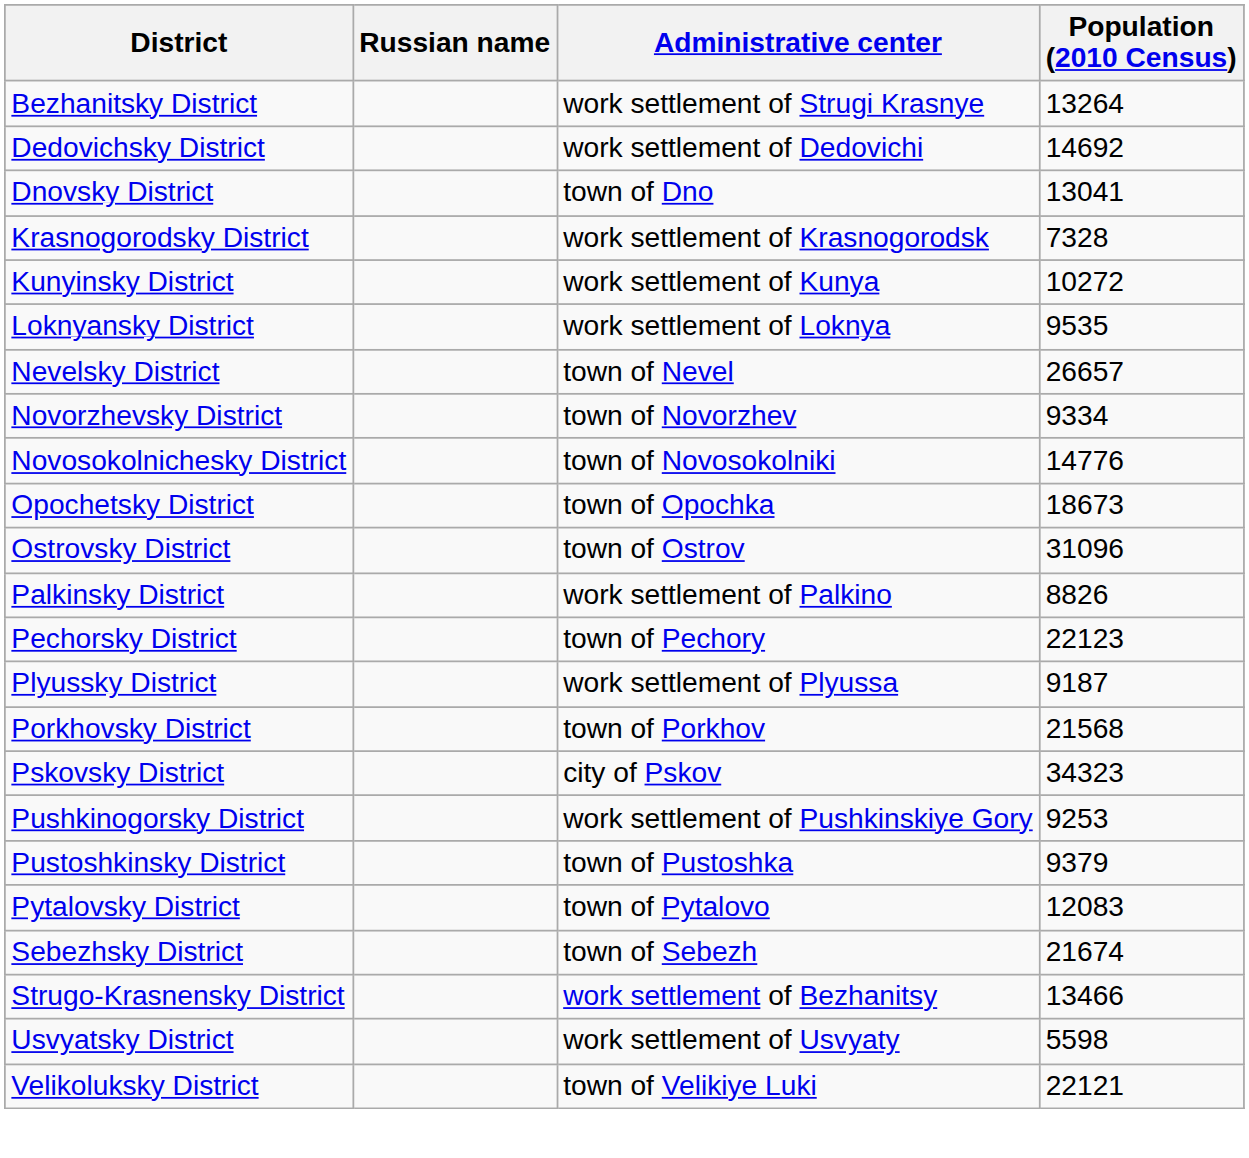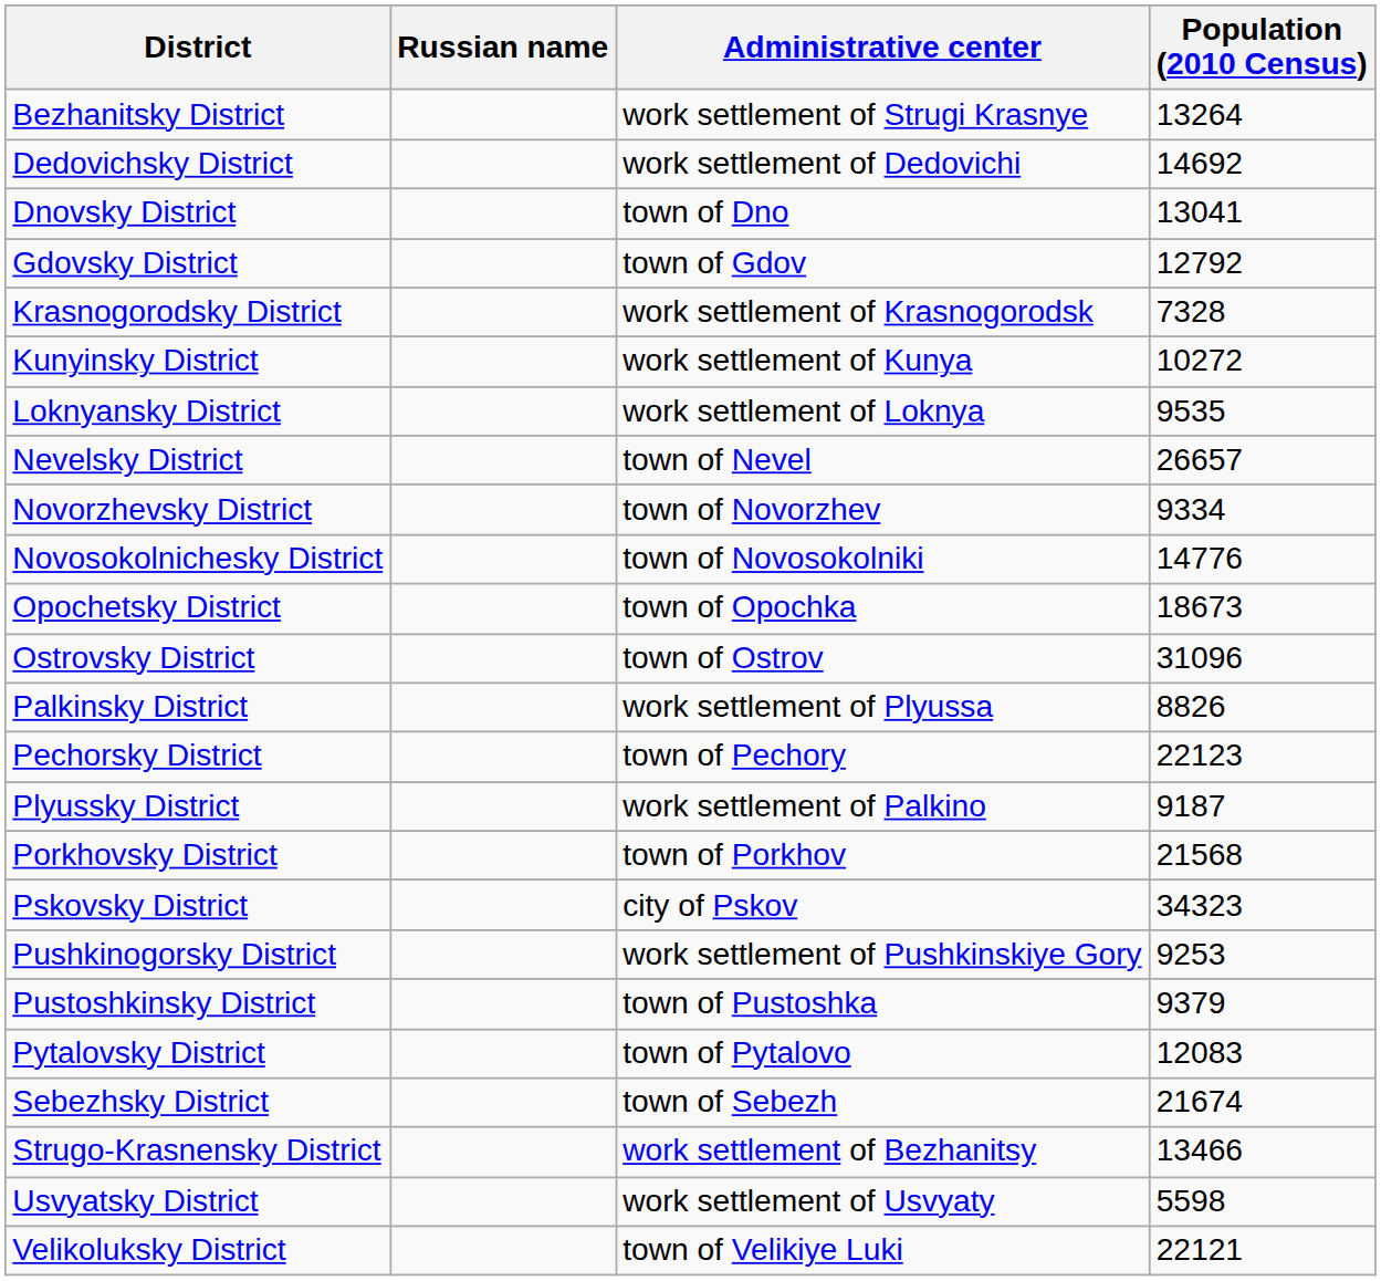 <table class="wikitable sortable">
 <tr>
 <th>District</th>
 <th>Russian name</th>
 <th><a href='#'>Administrative center</a></th>
 <th>Population<br>(<a href='#'>2010 Census</a>)</th>
 </tr>
 <tr>
 <td><a href='#'>Bezhanitsky District</a></td>
 <td></td>
 <td>work settlement of <a href='#'>Strugi Krasnye</a></td>
 <td>13264</td>
 </tr>
 <tr>
 <td><a href='#'>Dedovichsky District</a></td>
 <td></td>
 <td>work settlement of <a href='#'>Dedovichi</a></td>
 <td>14692</td>
 </tr>
 <tr>
 <td><a href='#'>Dnovsky District</a></td>
 <td></td>
 <td>town of <a href='#'>Dno</a></td>
 <td>13041</td>
+</tr>
+<tr>
+<td><a href='#'>Gdovsky District</a></td>
+<td></td>
+<td>town of <a href='#'>Gdov</a></td>
+<td>12792</td>
 </tr>
 <tr>
 <td><a href='#'>Krasnogorodsky District</a></td>
 <td></td>
 <td>work settlement of <a href='#'>Krasnogorodsk</a></td>
 <td>7328</td>
 </tr>
 <tr>
 <td><a href='#'>Kunyinsky District</a></td>
 <td></td>
 <td>work settlement of <a href='#'>Kunya</a></td>
 <td>10272</td>
 </tr>
 <tr>
 <td><a href='#'>Loknyansky District</a></td>
 <td></td>
 <td>work settlement of <a href='#'>Loknya</a></td>
 <td>9535</td>
 </tr>
 <tr>
 <td><a href='#'>Nevelsky District</a></td>
 <td></td>
 <td>town of <a href='#'>Nevel</a></td>
 <td>26657</td>
 </tr>
 <tr>
 <td><a href='#'>Novorzhevsky District</a></td>
 <td></td>
 <td>town of <a href='#'>Novorzhev</a></td>
 <td>9334</td>
 </tr>
 <tr>
 <td><a href='#'>Novosokolnichesky District</a></td>
 <td></td>
 <td>town of <a href='#'>Novosokolniki</a></td>
 <td>14776</td>
 </tr>
 <tr>
 <td><a href='#'>Opochetsky District</a></td>
 <td></td>
 <td>town of <a href='#'>Opochka</a></td>
 <td>18673</td>
 </tr>
 <tr>
 <td><a href='#'>Ostrovsky District</a></td>
 <td></td>
 <td>town of <a href='#'>Ostrov</a></td>
 <td>31096</td>
 </tr>
 <tr>
 <td><a href='#'>Palkinsky District</a></td>
 <td></td>
-<td>work settlement of <a href='#'>Palkino</a></td>
+<td>work settlement of <a href='#'>Plyussa</a></td>
 <td>8826</td>
 </tr>
 <tr>
 <td><a href='#'>Pechorsky District</a></td>
 <td></td>
 <td>town of <a href='#'>Pechory</a></td>
 <td>22123</td>
 </tr>
 <tr>
 <td><a href='#'>Plyussky District</a></td>
 <td></td>
-<td>work settlement of <a href='#'>Plyussa</a></td>
+<td>work settlement of <a href='#'>Palkino</a></td>
 <td>9187</td>
 </tr>
 <tr>
 <td><a href='#'>Porkhovsky District</a></td>
 <td></td>
 <td>town of <a href='#'>Porkhov</a></td>
 <td>21568</td>
 </tr>
 <tr>
 <td><a href='#'>Pskovsky District</a></td>
 <td></td>
 <td>city of <a href='#'>Pskov</a></td>
 <td>34323</td>
 </tr>
 <tr>
 <td><a href='#'>Pushkinogorsky District</a></td>
 <td></td>
 <td>work settlement of <a href='#'>Pushkinskiye Gory</a></td>
 <td>9253</td>
 </tr>
 <tr>
 <td><a href='#'>Pustoshkinsky District</a></td>
 <td></td>
 <td>town of <a href='#'>Pustoshka</a></td>
 <td>9379</td>
 </tr>
 <tr>
 <td><a href='#'>Pytalovsky District</a></td>
 <td></td>
 <td>town of <a href='#'>Pytalovo</a></td>
 <td>12083</td>
 </tr>
 <tr>
 <td><a href='#'>Sebezhsky District</a></td>
 <td></td>
 <td>town of <a href='#'>Sebezh</a></td>
 <td>21674</td>
 </tr>
 <tr>
 <td><a href='#'>Strugo-Krasnensky District</a></td>
 <td></td>
 <td><a href='#'>work settlement</a> of <a href='#'>Bezhanitsy</a></td>
 <td>13466</td>
 </tr>
 <tr>
 <td><a href='#'>Usvyatsky District</a></td>
 <td></td>
 <td>work settlement of <a href='#'>Usvyaty</a></td>
 <td>5598</td>
 </tr>
 <tr>
 <td><a href='#'>Velikoluksky District</a></td>
 <td></td>
 <td>town of <a href='#'>Velikiye Luki</a></td>
 <td>22121</td>
 </tr>
 </table>
